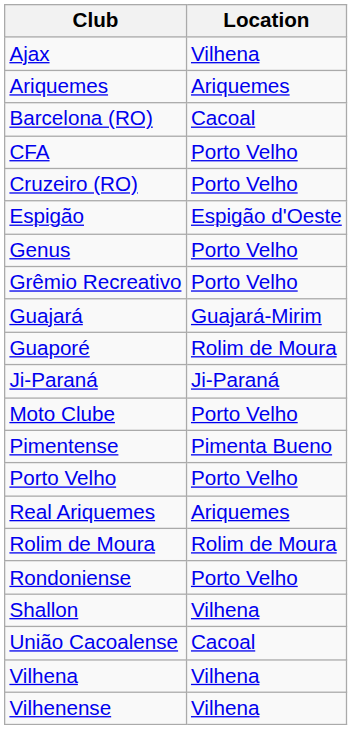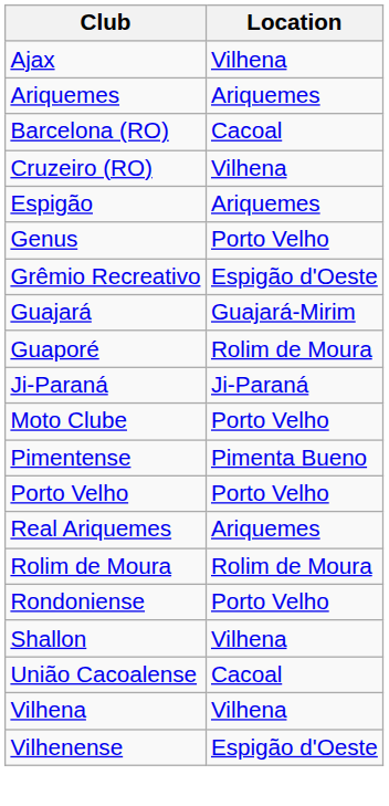 <table class="wikitable sortable">
 <tr>
 <th>Club</th>
 <th>Location</th>
 </tr>
 <tr>
 <td><a href='#'>Ajax</a></td>
 <td><a href='#'>Vilhena</a></td>
 </tr>
 <tr>
 <td><a href='#'>Ariquemes</a></td>
 <td><a href='#'>Ariquemes</a></td>
 </tr>
 <tr>
 <td><a href='#'>Barcelona (RO)</a></td>
 <td><a href='#'>Cacoal</a></td>
 </tr>
 <tr>
-<td><a href='#'>CFA</a></td>
-<td><a href='#'>Porto Velho</a></td>
-</tr>
-<tr>
 <td><a href='#'>Cruzeiro (RO)</a></td>
-<td><a href='#'>Porto Velho</a></td>
+<td><a href='#'>Vilhena</a></td>
 </tr>
 <tr>
 <td><a href='#'>Espigão</a></td>
-<td><a href='#'>Espigão d'Oeste</a></td>
+<td><a href='#'>Ariquemes</a></td>
 </tr>
 <tr>
 <td><a href='#'>Genus</a></td>
 <td><a href='#'>Porto Velho</a></td>
 </tr>
 <tr>
 <td><a href='#'>Grêmio Recreativo</a></td>
-<td><a href='#'>Porto Velho</a></td>
+<td><a href='#'>Espigão d'Oeste</a></td>
 </tr>
 <tr>
 <td><a href='#'>Guajará</a></td>
 <td><a href='#'>Guajará-Mirim</a></td>
 </tr>
 <tr>
 <td><a href='#'>Guaporé</a></td>
 <td><a href='#'>Rolim de Moura</a></td>
 </tr>
 <tr>
 <td><a href='#'>Ji-Paraná</a></td>
 <td><a href='#'>Ji-Paraná</a></td>
 </tr>
 <tr>
 <td><a href='#'>Moto Clube</a></td>
 <td><a href='#'>Porto Velho</a></td>
 </tr>
 <tr>
 <td><a href='#'>Pimentense</a></td>
 <td><a href='#'>Pimenta Bueno</a></td>
 </tr>
 <tr>
 <td><a href='#'>Porto Velho</a></td>
 <td><a href='#'>Porto Velho</a></td>
 </tr>
 <tr>
 <td><a href='#'>Real Ariquemes</a></td>
 <td><a href='#'>Ariquemes</a></td>
 </tr>
 <tr>
 <td><a href='#'>Rolim de Moura</a></td>
 <td><a href='#'>Rolim de Moura</a></td>
 </tr>
 <tr>
 <td><a href='#'>Rondoniense</a></td>
 <td><a href='#'>Porto Velho</a></td>
 </tr>
 <tr>
 <td><a href='#'>Shallon</a></td>
 <td><a href='#'>Vilhena</a></td>
 </tr>
 <tr>
 <td><a href='#'>União Cacoalense</a></td>
 <td><a href='#'>Cacoal</a></td>
 </tr>
 <tr>
 <td><a href='#'>Vilhena</a></td>
 <td><a href='#'>Vilhena</a></td>
 </tr>
 <tr>
 <td><a href='#'>Vilhenense</a></td>
-<td><a href='#'>Vilhena</a></td>
+<td><a href='#'>Espigão d'Oeste</a></td>
 </tr>
 </table>
